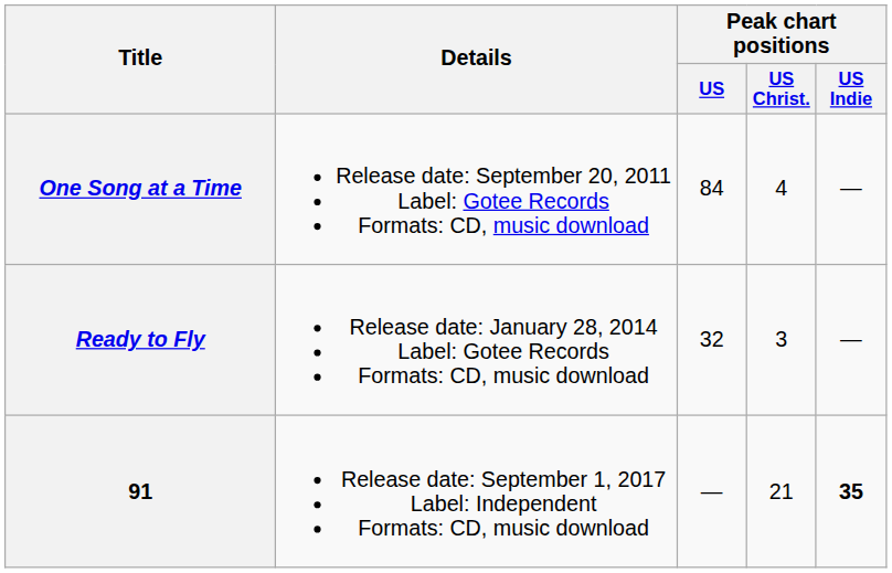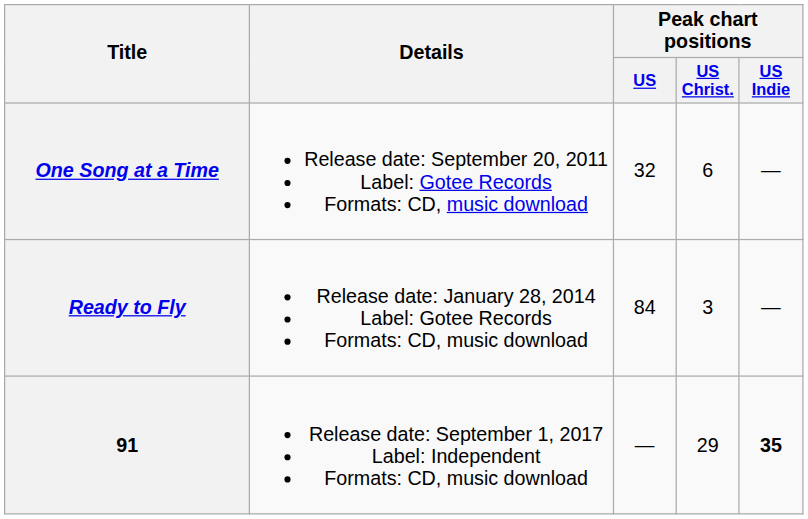 <table class="wikitable plainrowheaders" style="text-align:center;">
 <tr>
 <th rowspan="2" style="width:12em;">Title</th>
 <th rowspan="2" style="width:18em;">Details</th>
 <th colspan="3">Peak chart<br>positions</th>
 </tr>
 <tr style="font-size:smaller;">
 <th style="width:45px;"><a href='#'>US</a><br></th>
 <th style="width:45px;"><a href='#'>US<br>Christ.</a><br></th>
 <th style="width:45px;"><a href='#'>US<br>Indie</a><br></th>
 </tr>
 <tr>
 <th scope="row"><em><a href='#'>One Song at a Time</a></em></th>
 <td><br><ul><li>Release date: September 20, 2011</li><li>Label: <a href='#'>Gotee Records</a></li><li>Formats: CD, <a href='#'>music download</a></li></ul></td>
-<td>84</td>
-<td>4</td>
+<td>32</td>
+<td>6</td>
 <td>—</td>
 </tr>
 <tr>
 <th scope="row"><em><a href='#'>Ready to Fly</a></em></th>
 <td><br><ul><li>Release date: January 28, 2014</li><li>Label: Gotee Records</li><li>Formats: CD, music download</li></ul></td>
-<td>32</td>
+<td>84</td>
 <td>3</td>
 <td>—</td>
 </tr>
 <tr>
 <th scope="row"><strong>91<em></th>
 <td><br><ul><li>Release date: September 1, 2017</li><li>Label: Independent</li><li>Formats: CD, music download</li></ul></td>
 <td>—</td>
-<td>21</td>
+<td>29</td>
 <td><strong>35</strong></td>
 </tr>
 </table>
